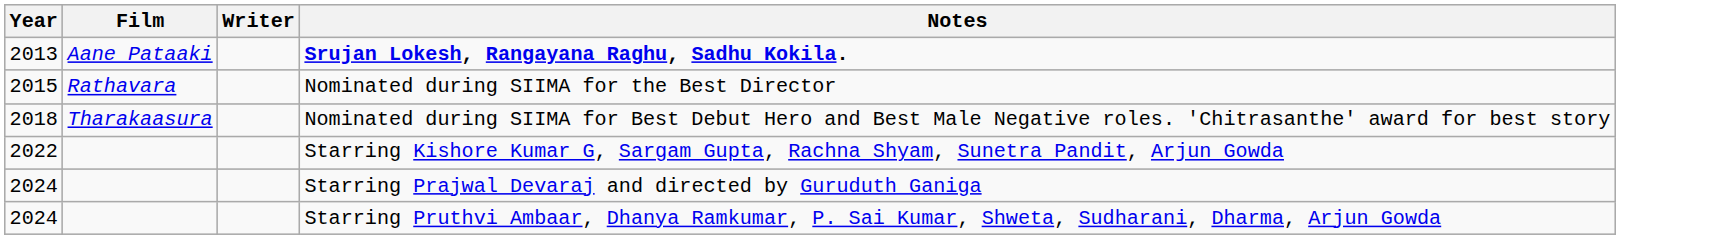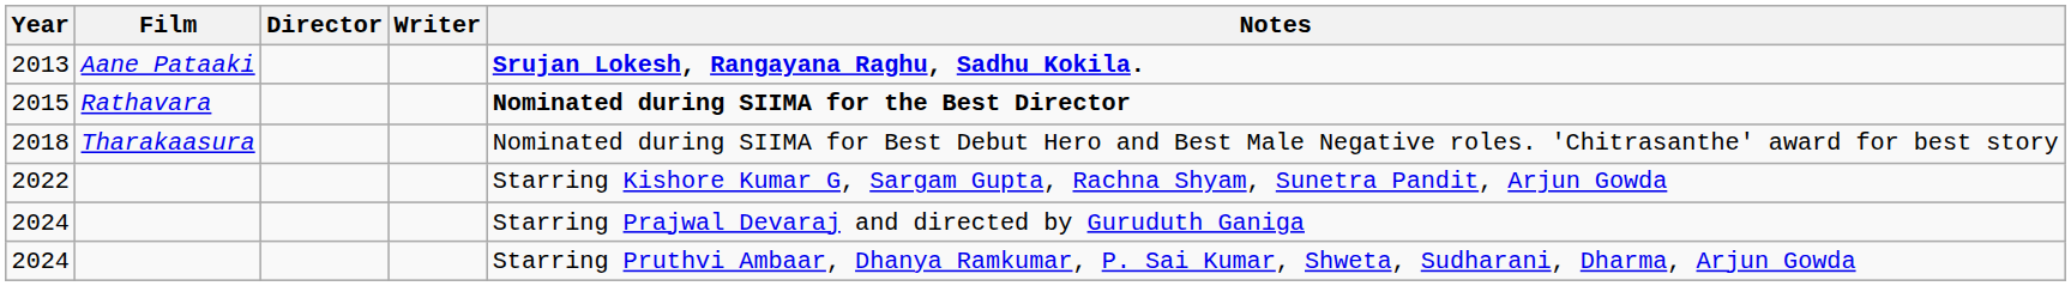 <table class="wikitable">
 <tr>
 <th>Year</th>
 <th>Film</th>
+<th>Director</th>
 <th>Writer</th>
 <th>Notes</th>
 </tr>
 <tr>
 <td>2013</td>
 <td><em><a href='#'>Aane Pataaki</a></em></td>
 <td></td>
+<td></td>
 <td><strong><a href='#'>Srujan Lokesh</a>, <a href='#'>Rangayana Raghu</a>, <a href='#'>Sadhu Kokila</a>.</strong></td>
 </tr>
 <tr>
 <td>2015</td>
 <td><em><a href='#'>Rathavara</a></em></td>
 <td></td>
-<td>Nominated during SIIMA for the Best Director</td>
+<td></td>
+<td><strong>Nominated during SIIMA for the Best Director</strong></td>
 </tr>
 <tr>
 <td>2018</td>
 <td><em><a href='#'>Tharakaasura</a></em></td>
 <td></td>
+<td></td>
 <td>Nominated during SIIMA for Best Debut Hero and Best Male Negative roles. 'Chitrasanthe' award for best story</td>
 </tr>
 <tr>
 <td>2022</td>
+<td></td>
 <td></td>
 <td></td>
 <td>Starring <a href='#'>Kishore Kumar G</a>, <a href='#'>Sargam Gupta</a>, <a href='#'>Rachna Shyam</a>, <a href='#'>Sunetra Pandit</a>, <a href='#'>Arjun Gowda</a></td>
 </tr>
 <tr>
 <td>2024</td>
 <td></td>
 <td></td>
+<td></td>
 <td>Starring <a href='#'>Prajwal Devaraj</a> and directed by <a href='#'>Guruduth Ganiga</a></td>
 </tr>
 <tr>
 <td>2024</td>
 <td></td>
 <td></td>
+<td></td>
 <td>Starring <a href='#'>Pruthvi Ambaar</a>, <a href='#'>Dhanya Ramkumar</a>, <a href='#'>P. Sai Kumar</a>, <a href='#'>Shweta</a>, <a href='#'>Sudharani</a>, <a href='#'>Dharma</a>, <a href='#'>Arjun Gowda</a></td>
 </tr>
 </table>
